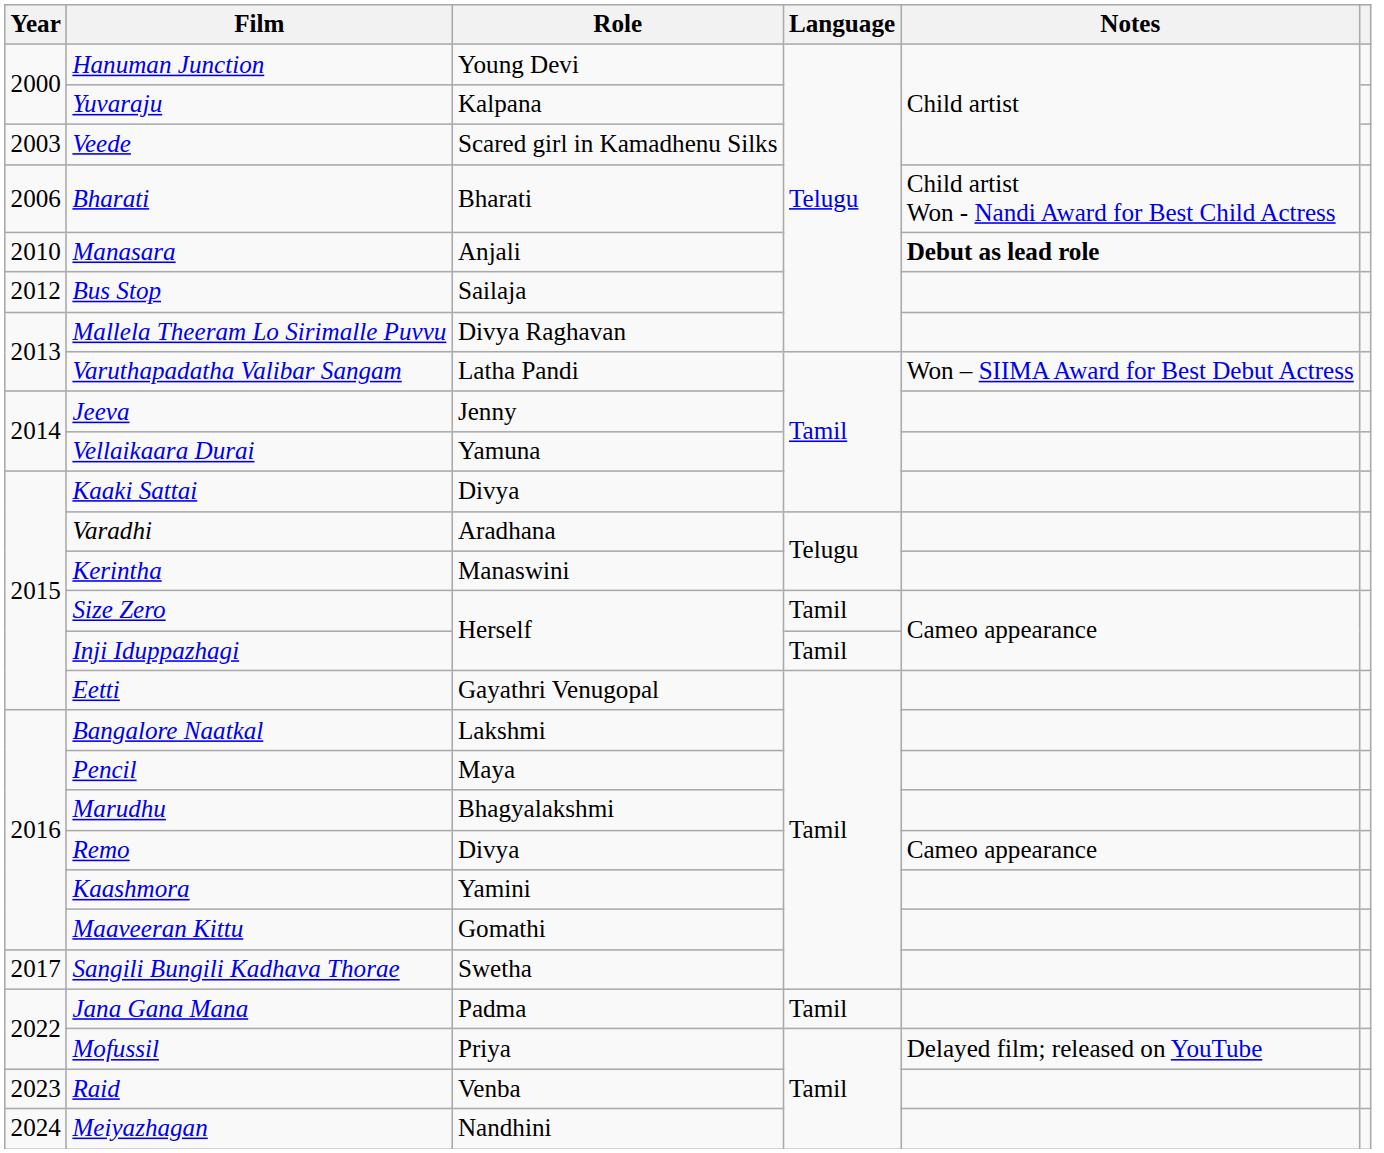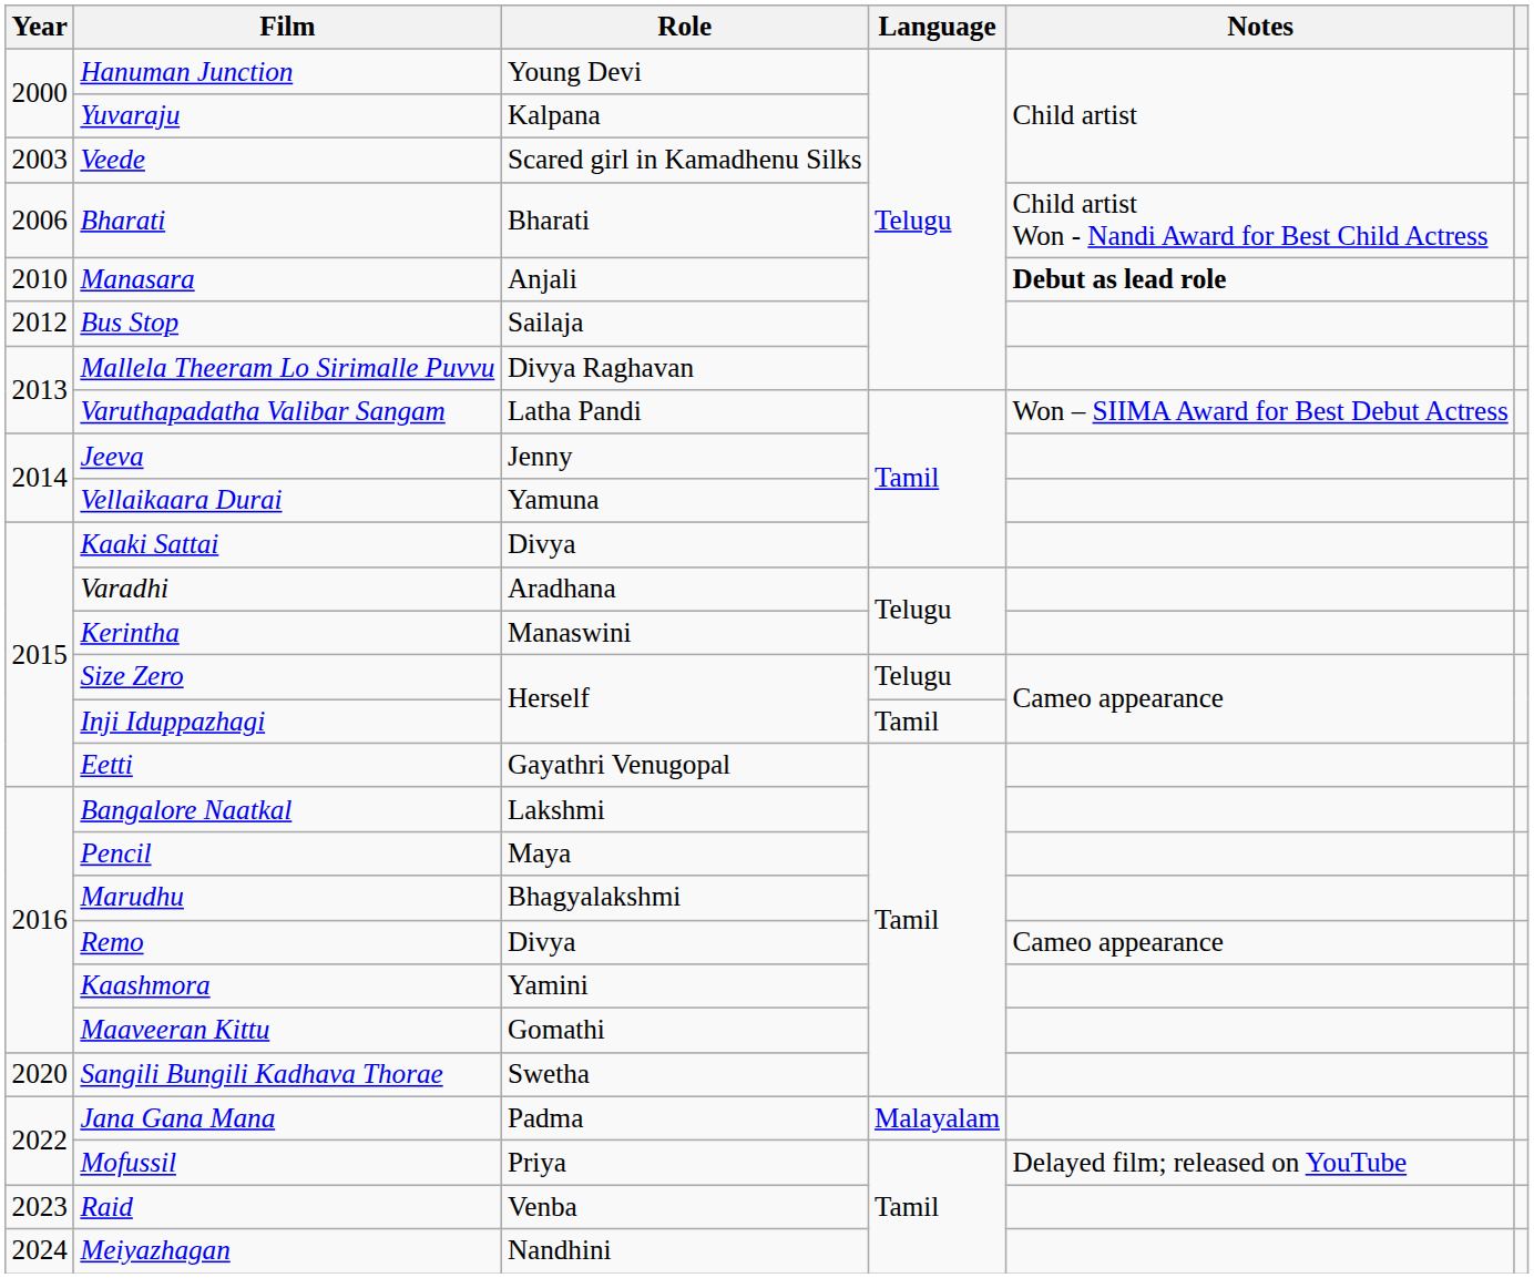 <table class="wikitable sortable">
 <tr>
 <th>Year</th>
 <th>Film</th>
 <th>Role</th>
 <th>Language</th>
 <th>Notes</th>
 <th></th>
 </tr>
 <tr>
 <td rowspan="2">2000</td>
 <td><em><a href='#'>Hanuman Junction</a></em></td>
 <td>Young Devi</td>
 <td rowspan="7"><a href='#'>Telugu</a></td>
 <td rowspan="3">Child artist</td>
 <td></td>
 </tr>
 <tr>
 <td><em><a href='#'>Yuvaraju</a></em></td>
 <td>Kalpana</td>
 <td></td>
 </tr>
 <tr>
 <td>2003</td>
 <td><em><a href='#'>Veede</a></em></td>
 <td>Scared girl in Kamadhenu Silks</td>
 <td></td>
 </tr>
 <tr>
 <td>2006</td>
 <td><em><a href='#'>Bharati</a></em></td>
 <td>Bharati</td>
 <td>Child artist<br>Won - <a href='#'>Nandi Award for Best Child Actress</a></td>
 <td></td>
 </tr>
 <tr>
 <td>2010</td>
 <td><em><a href='#'>Manasara</a></em></td>
 <td>Anjali</td>
 <td><strong>Debut as lead role</strong></td>
 <td></td>
 </tr>
 <tr>
 <td>2012</td>
 <td><em><a href='#'>Bus Stop</a></em></td>
 <td>Sailaja</td>
 <td></td>
 <td></td>
 </tr>
 <tr>
 <td rowspan="2">2013</td>
 <td><em><a href='#'>Mallela Theeram Lo Sirimalle Puvvu</a></em></td>
 <td>Divya Raghavan</td>
 <td></td>
 <td></td>
 </tr>
 <tr>
 <td><em><a href='#'>Varuthapadatha Valibar Sangam</a></em></td>
 <td>Latha Pandi</td>
 <td rowspan="4"><a href='#'>Tamil</a></td>
 <td>Won – <a href='#'>SIIMA Award for Best Debut Actress</a></td>
 <td></td>
 </tr>
 <tr>
 <td rowspan="2">2014</td>
 <td><em><a href='#'>Jeeva</a></em></td>
 <td>Jenny</td>
 <td></td>
 <td></td>
 </tr>
 <tr>
 <td><em><a href='#'>Vellaikaara Durai</a></em></td>
 <td>Yamuna</td>
 <td></td>
 <td></td>
 </tr>
 <tr>
 <td rowspan="6">2015</td>
 <td><em><a href='#'>Kaaki Sattai</a></em></td>
 <td>Divya</td>
 <td></td>
 <td></td>
 </tr>
 <tr>
 <td><em>Varadhi</em></td>
 <td>Aradhana</td>
 <td rowspan="2">Telugu</td>
 <td></td>
 <td></td>
 </tr>
 <tr>
 <td><em><a href='#'>Kerintha</a></em></td>
 <td>Manaswini</td>
 <td></td>
 <td></td>
 </tr>
 <tr>
 <td><em><a href='#'>Size Zero</a></em></td>
 <td rowspan="2">Herself</td>
-<td>Tamil</td>
+<td>Telugu</td>
 <td rowspan="2">Cameo appearance</td>
 <td rowspan="2"></td>
 </tr>
 <tr>
 <td><em><a href='#'>Inji Iduppazhagi</a></em></td>
 <td>Tamil</td>
 </tr>
 <tr>
 <td><em><a href='#'>Eetti</a></em></td>
 <td>Gayathri Venugopal</td>
 <td rowspan="8">Tamil</td>
 <td></td>
 <td></td>
 </tr>
 <tr>
 <td rowspan="6">2016</td>
 <td><em><a href='#'>Bangalore Naatkal</a></em></td>
 <td>Lakshmi</td>
 <td></td>
 <td></td>
 </tr>
 <tr>
 <td><em><a href='#'>Pencil</a></em></td>
 <td>Maya</td>
 <td></td>
 <td></td>
 </tr>
 <tr>
 <td><em><a href='#'>Marudhu</a></em></td>
 <td>Bhagyalakshmi</td>
 <td></td>
 <td></td>
 </tr>
 <tr>
 <td><em><a href='#'>Remo</a></em></td>
 <td>Divya</td>
 <td>Cameo appearance</td>
 <td></td>
 </tr>
 <tr>
 <td><em><a href='#'>Kaashmora</a></em></td>
 <td>Yamini</td>
 <td></td>
 <td></td>
 </tr>
 <tr>
 <td><em><a href='#'>Maaveeran Kittu</a></em></td>
 <td>Gomathi</td>
 <td></td>
 <td></td>
 </tr>
 <tr>
-<td rowspan="1">2017</td>
+<td rowspan="1">2020</td>
 <td><em><a href='#'>Sangili Bungili Kadhava Thorae</a></em></td>
 <td>Swetha</td>
 <td></td>
 <td></td>
 </tr>
 <tr>
 <td rowspan=2>2022</td>
 <td><em><a href='#'>Jana Gana Mana</a></em></td>
 <td>Padma</td>
-<td>Tamil</td>
+<td><a href='#'>Malayalam</a></td>
 <td></td>
 <td></td>
 </tr>
 <tr>
 <td><em><a href='#'>Mofussil</a></em></td>
 <td>Priya</td>
 <td rowspan="3">Tamil</td>
 <td>Delayed film; released on <a href='#'>YouTube</a></td>
 <td></td>
 </tr>
 <tr>
 <td>2023</td>
 <td><em><a href='#'>Raid</a></em></td>
 <td>Venba</td>
 <td></td>
 <td></td>
 </tr>
 <tr>
 <td>2024</td>
 <td><em><a href='#'>Meiyazhagan</a></em></td>
 <td>Nandhini</td>
 <td></td>
 <td></td>
 </tr>
 </table>
